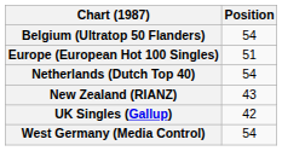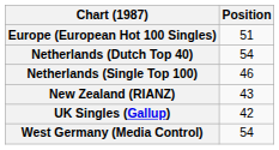 <table class="wikitable sortable plainrowheaders" style="text-align:center">
 <tr>
 <th scope="col">Chart (1987)</th>
 <th scope="col">Position</th>
-</tr>
-<tr>
-<th scope="row">Belgium (Ultratop 50 Flanders)</th>
-<td>54</td>
 </tr>
 <tr>
 <th scope="row">Europe (European Hot 100 Singles)</th>
 <td>51</td>
 </tr>
 <tr>
 <th scope="row">Netherlands (Dutch Top 40)</th>
 <td>54</td>
+</tr>
+<tr>
+<th scope="row">Netherlands (Single Top 100)</th>
+<td>46</td>
 </tr>
 <tr>
 <th scope="row">New Zealand (RIANZ)</th>
 <td>43</td>
 </tr>
 <tr>
 <th scope="row">UK Singles (<a href='#'>Gallup</a>)</th>
 <td>42</td>
 </tr>
 <tr>
 <th scope="row">West Germany (Media Control)</th>
 <td>54</td>
 </tr>
 </table>
